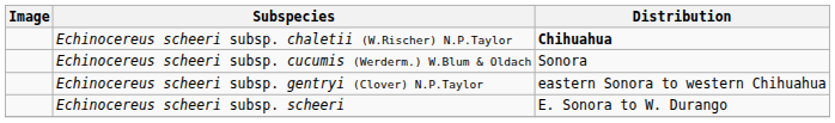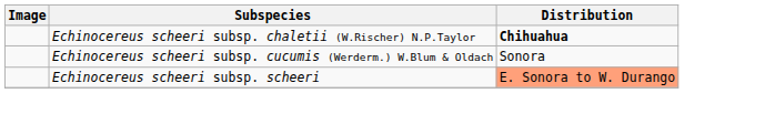 <table class="wikitable ">
 <tr>
 <th>Image</th>
 <th>Subspecies</th>
 <th>Distribution</th>
 </tr>
 <tr>
 <td></td>
 <td><em>Echinocereus scheeri</em> subsp. <em>chaletii</em> <small>(W.Rischer) N.P.Taylor</small></td>
 <td><strong>Chihuahua</strong></td>
 </tr>
 <tr>
 <td></td>
 <td><em>Echinocereus scheeri</em> subsp. <em>cucumis</em> <small>(Werderm.) W.Blum & Oldach</small></td>
 <td>Sonora</td>
 </tr>
 <tr>
 <td></td>
-<td><em>Echinocereus scheeri</em> subsp. <em>gentryi</em> <small>(Clover) N.P.Taylor</small></td>
-<td>eastern Sonora to western Chihuahua</td>
-</tr>
-<tr>
-<td></td>
 <td><em>Echinocereus scheeri</em> subsp. <em>scheeri</em></td>
-<td>E. Sonora to W. Durango</td>
+<td style="background: lightsalmon;">E. Sonora to W. Durango</td>
 </tr>
 <tr>
 </tr>
 </table>
